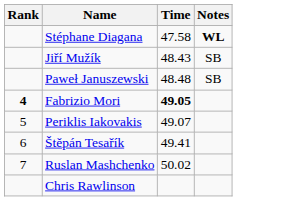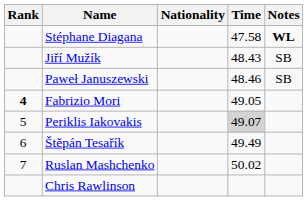 <table class="wikitable sortable" style="text-align:center">
 <tr>
 <th>Rank</th>
 <th>Name</th>
+<th>Nationality</th>
 <th>Time</th>
 <th>Notes</th>
 </tr>
 <tr>
 <td></td>
 <td align=left><a href='#'>Stéphane Diagana</a></td>
+<td align=left></td>
 <td>47.58</td>
 <td><strong>WL</strong></td>
 </tr>
 <tr>
 <td></td>
 <td align=left><a href='#'>Jiří Mužík</a></td>
+<td align=left></td>
 <td>48.43</td>
 <td>SB</td>
 </tr>
 <tr>
 <td></td>
 <td align=left><a href='#'>Paweł Januszewski</a></td>
-<td>48.48</td>
+<td align=left></td>
+<td>48.46</td>
 <td>SB</td>
 </tr>
 <tr>
 <td><strong>4</strong></td>
 <td align=left><a href='#'>Fabrizio Mori</a></td>
-<td><strong>49.05</strong></td>
+<td align=left></td>
+<td>49.05</td>
 <td></td>
 </tr>
 <tr>
 <td>5</td>
 <td align=left><a href='#'>Periklis Iakovakis</a></td>
-<td>49.07</td>
+<td align=left></td>
+<td style="background: lightgrey;">49.07</td>
 <td></td>
 </tr>
 <tr>
 <td>6</td>
 <td align=left><a href='#'>Štěpán Tesařík</a></td>
-<td>49.41</td>
+<td align=left></td>
+<td>49.49</td>
 <td></td>
 </tr>
 <tr>
 <td>7</td>
 <td align=left><a href='#'>Ruslan Mashchenko</a></td>
+<td align=left></td>
 <td>50.02</td>
 <td></td>
 </tr>
 <tr>
 <td></td>
 <td align=left><a href='#'>Chris Rawlinson</a></td>
+<td align=left></td>
 <td></td>
 <td></td>
 </tr>
 </table>
